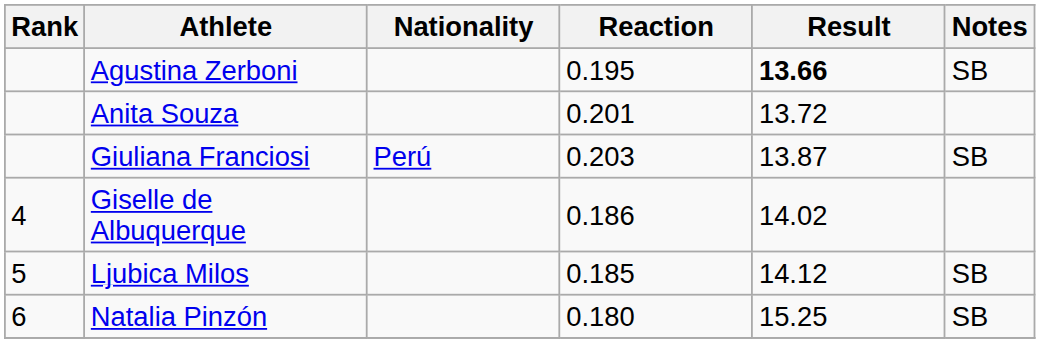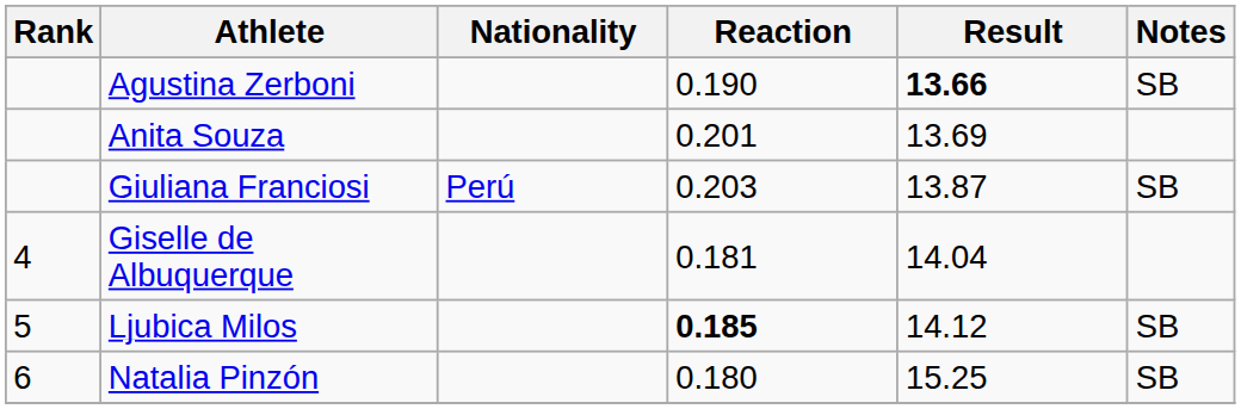 <table class="wikitable" style="font-size:95%" style="width:35em;" style="text-align:center">
 <tr>
 <th>Rank</th>
 <th width=150>Athlete</th>
 <th width=100>Nationality</th>
 <th width=100>Reaction</th>
 <th width=100>Result</th>
 <th>Notes</th>
 </tr>
 <tr>
 <td></td>
 <td align=left><a href='#'>Agustina Zerboni</a></td>
 <td align=left></td>
-<td>0.195</td>
+<td>0.190</td>
 <td><strong>13.66</strong></td>
 <td>SB</td>
 </tr>
 <tr>
 <td></td>
 <td align=left><a href='#'>Anita Souza</a></td>
 <td align=left></td>
 <td>0.201</td>
-<td>13.72</td>
+<td>13.69</td>
 <td></td>
 </tr>
 <tr>
 <td></td>
 <td align=left><a href='#'>Giuliana Franciosi</a></td>
 <td align=left> <a href='#'>Perú</a></td>
 <td>0.203</td>
 <td>13.87</td>
 <td>SB</td>
 </tr>
 <tr>
 <td>4</td>
 <td align=left><a href='#'>Giselle de Albuquerque</a></td>
 <td align=left></td>
-<td>0.186</td>
-<td>14.02</td>
+<td>0.181</td>
+<td>14.04</td>
 <td></td>
 </tr>
 <tr>
 <td>5</td>
 <td align=left><a href='#'>Ljubica Milos</a></td>
 <td align=left></td>
-<td>0.185</td>
+<td><strong>0.185</strong></td>
 <td>14.12</td>
 <td>SB</td>
 </tr>
 <tr>
 <td>6</td>
 <td align=left><a href='#'>Natalia Pinzón</a></td>
 <td align=left></td>
 <td>0.180</td>
 <td>15.25</td>
 <td>SB</td>
 </tr>
 <tr>
 </tr>
 </table>
